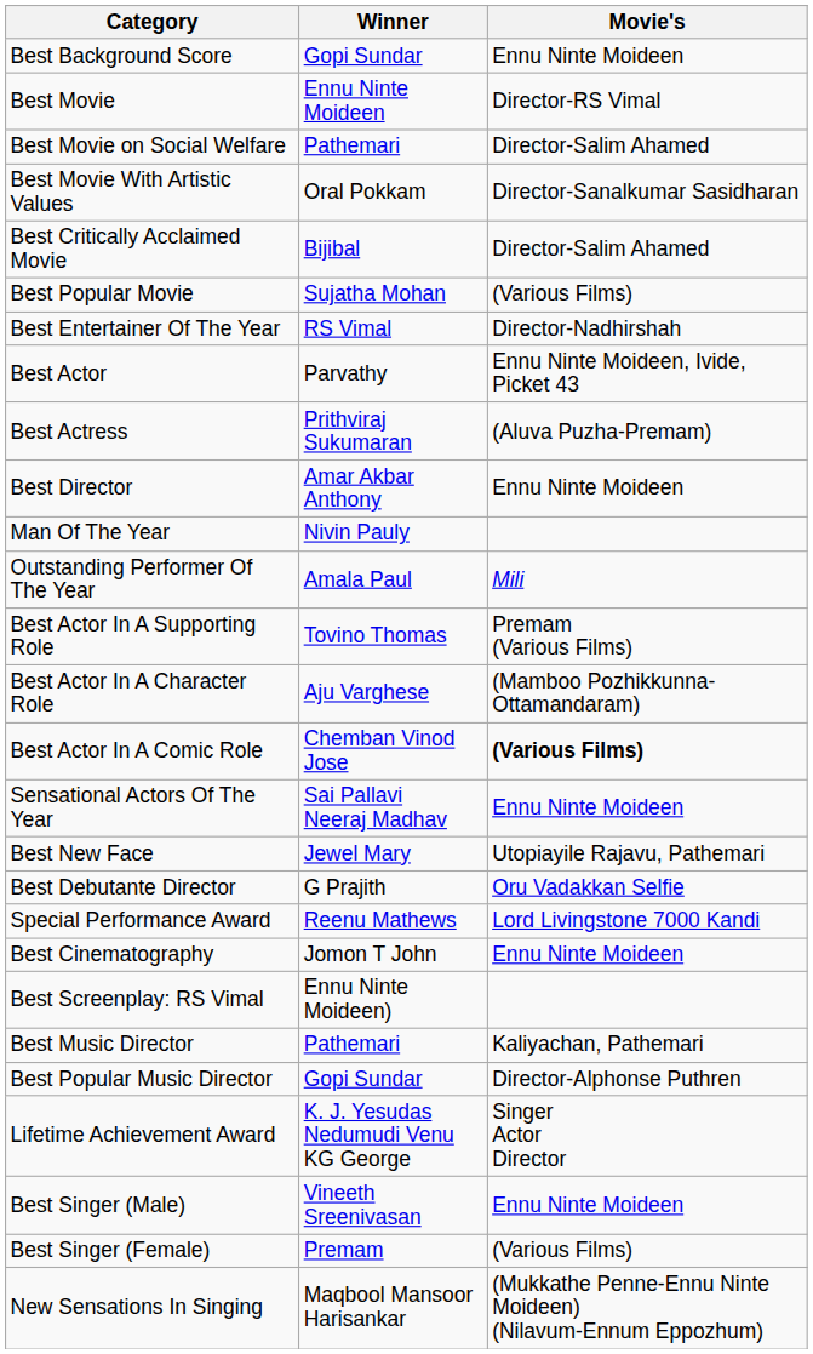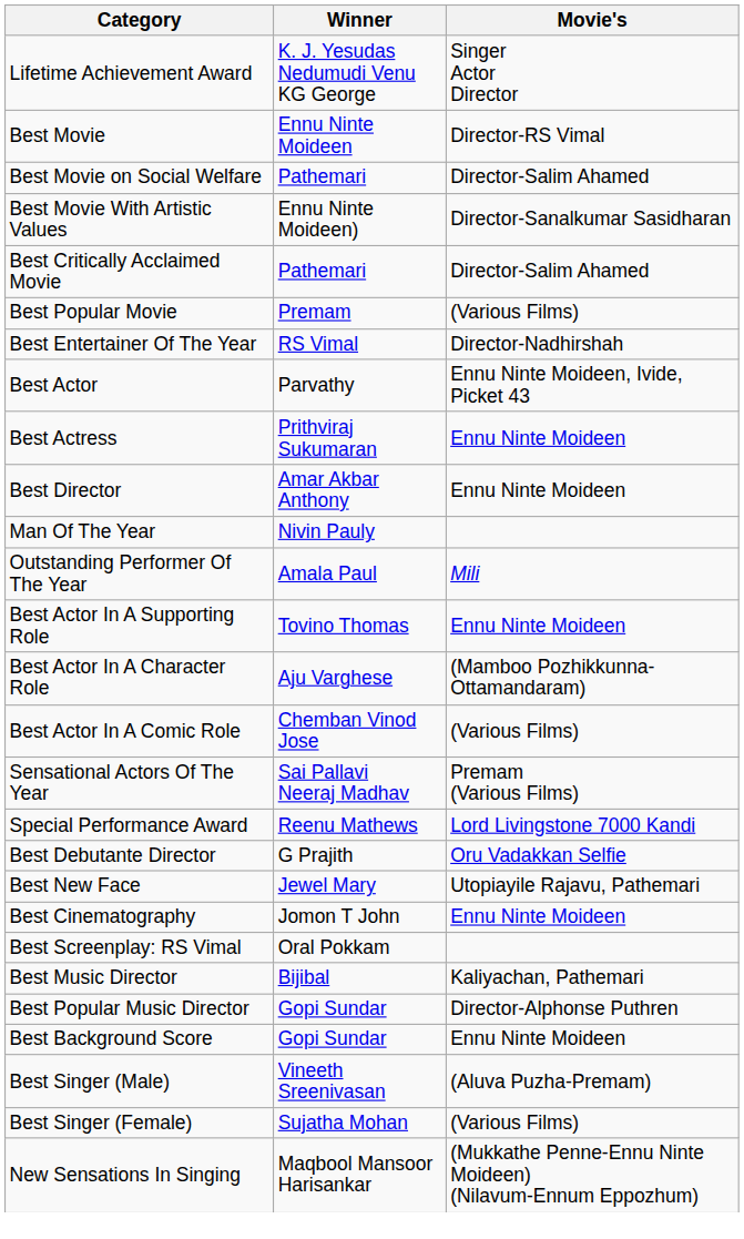 <table class="wikitable">
 <tr>
 <th>Category</th>
 <th>Winner</th>
 <th>Movie's</th>
 </tr>
 <tr>
-<td>Best Background Score</td>
-<td><a href='#'>Gopi Sundar</a></td>
-<td>Ennu Ninte Moideen</td>
+<td>Lifetime Achievement Award</td>
+<td><a href='#'>K. J. Yesudas</a><br> <a href='#'>Nedumudi Venu</a> <br> KG George</td>
+<td>Singer<br>Actor<br>Director</td>
 </tr>
 <tr>
 <td>Best Movie</td>
 <td><a href='#'>Ennu Ninte Moideen</a></td>
 <td>Director-RS Vimal</td>
 </tr>
 <tr>
 <td>Best Movie on Social Welfare</td>
 <td><a href='#'>Pathemari</a></td>
 <td>Director-Salim Ahamed</td>
 </tr>
 <tr>
 <td>Best Movie With Artistic Values</td>
-<td>Oral Pokkam</td>
+<td>Ennu Ninte Moideen)</td>
 <td>Director-Sanalkumar Sasidharan</td>
 </tr>
 <tr>
 <td>Best Critically Acclaimed Movie</td>
-<td><a href='#'>Bijibal</a></td>
+<td><a href='#'>Pathemari</a></td>
 <td>Director-Salim Ahamed</td>
 </tr>
 <tr>
 <td>Best Popular Movie</td>
-<td><a href='#'>Sujatha Mohan</a></td>
+<td><a href='#'>Premam</a></td>
 <td>(Various Films)</td>
 </tr>
 <tr>
 <td>Best Entertainer Of The Year</td>
 <td><a href='#'>RS Vimal</a></td>
 <td>Director-Nadhirshah</td>
 </tr>
 <tr>
 <td>Best Actor</td>
 <td>Parvathy</td>
 <td>Ennu Ninte Moideen, Ivide, Picket 43</td>
 </tr>
 <tr>
 <td>Best Actress</td>
 <td><a href='#'>Prithviraj Sukumaran</a></td>
-<td>(Aluva Puzha-Premam)</td>
+<td><a href='#'>Ennu Ninte Moideen</a></td>
 </tr>
 <tr>
 <td>Best Director</td>
 <td><a href='#'>Amar Akbar Anthony</a></td>
 <td>Ennu Ninte Moideen</td>
 </tr>
 <tr>
 <td>Man Of The Year</td>
 <td><a href='#'>Nivin Pauly</a></td>
 <td></td>
 </tr>
 <tr>
 <td>Outstanding Performer Of The Year</td>
 <td><a href='#'>Amala Paul</a></td>
 <td><em><a href='#'>Mili</a></em></td>
 </tr>
 <tr>
 <td>Best Actor In A Supporting Role</td>
 <td><a href='#'>Tovino Thomas</a></td>
-<td>Premam<br> (Various Films)</td>
+<td><a href='#'>Ennu Ninte Moideen</a></td>
 </tr>
 <tr>
 <td>Best Actor In A Character Role</td>
 <td><a href='#'>Aju Varghese</a></td>
 <td>(Mamboo Pozhikkunna-Ottamandaram)</td>
 </tr>
 <tr>
 <td>Best Actor In A Comic Role</td>
 <td><a href='#'>Chemban Vinod Jose</a></td>
-<td><strong>(Various Films)</strong></td>
+<td>(Various Films)</td>
 </tr>
 <tr>
 <td>Sensational Actors Of The Year</td>
 <td><a href='#'>Sai Pallavi</a> <br> <a href='#'>Neeraj Madhav</a></td>
-<td><a href='#'>Ennu Ninte Moideen</a></td>
+<td>Premam<br> (Various Films)</td>
 </tr>
 <tr>
-<td>Best New Face</td>
-<td><a href='#'>Jewel Mary</a></td>
-<td>Utopiayile Rajavu, Pathemari</td>
+<td>Special Performance Award</td>
+<td><a href='#'>Reenu Mathews</a></td>
+<td><a href='#'>Lord Livingstone 7000 Kandi</a></td>
 </tr>
 <tr>
 <td>Best Debutante Director</td>
 <td>G Prajith</td>
 <td><a href='#'>Oru Vadakkan Selfie</a></td>
 </tr>
 <tr>
-<td>Special Performance Award</td>
-<td><a href='#'>Reenu Mathews</a></td>
-<td><a href='#'>Lord Livingstone 7000 Kandi</a></td>
+<td>Best New Face</td>
+<td><a href='#'>Jewel Mary</a></td>
+<td>Utopiayile Rajavu, Pathemari</td>
 </tr>
 <tr>
 <td>Best Cinematography</td>
 <td>Jomon T John</td>
 <td><a href='#'>Ennu Ninte Moideen</a></td>
 </tr>
 <tr>
 <td>Best Screenplay: RS Vimal</td>
-<td>Ennu Ninte Moideen)</td>
+<td>Oral Pokkam</td>
 </tr>
 <tr>
 <td>Best Music Director</td>
-<td><a href='#'>Pathemari</a></td>
+<td><a href='#'>Bijibal</a></td>
 <td>Kaliyachan, Pathemari</td>
 </tr>
 <tr>
 <td>Best Popular Music Director</td>
 <td><a href='#'>Gopi Sundar</a></td>
 <td>Director-Alphonse Puthren</td>
 </tr>
 <tr>
-<td>Lifetime Achievement Award</td>
-<td><a href='#'>K. J. Yesudas</a><br> <a href='#'>Nedumudi Venu</a> <br> KG George</td>
-<td>Singer<br>Actor<br>Director</td>
+<td>Best Background Score</td>
+<td><a href='#'>Gopi Sundar</a></td>
+<td>Ennu Ninte Moideen</td>
 </tr>
 <tr>
 <td>Best Singer (Male)</td>
 <td><a href='#'>Vineeth Sreenivasan</a></td>
-<td><a href='#'>Ennu Ninte Moideen</a></td>
+<td>(Aluva Puzha-Premam)</td>
 </tr>
 <tr>
 <td>Best Singer (Female)</td>
-<td><a href='#'>Premam</a></td>
+<td><a href='#'>Sujatha Mohan</a></td>
 <td>(Various Films)</td>
 </tr>
 <tr>
 <td>New Sensations In Singing</td>
 <td>Maqbool Mansoor<br> Harisankar</td>
 <td>(Mukkathe Penne-Ennu Ninte Moideen) <br>(Nilavum-Ennum Eppozhum)</td>
 </tr>
 </table>
